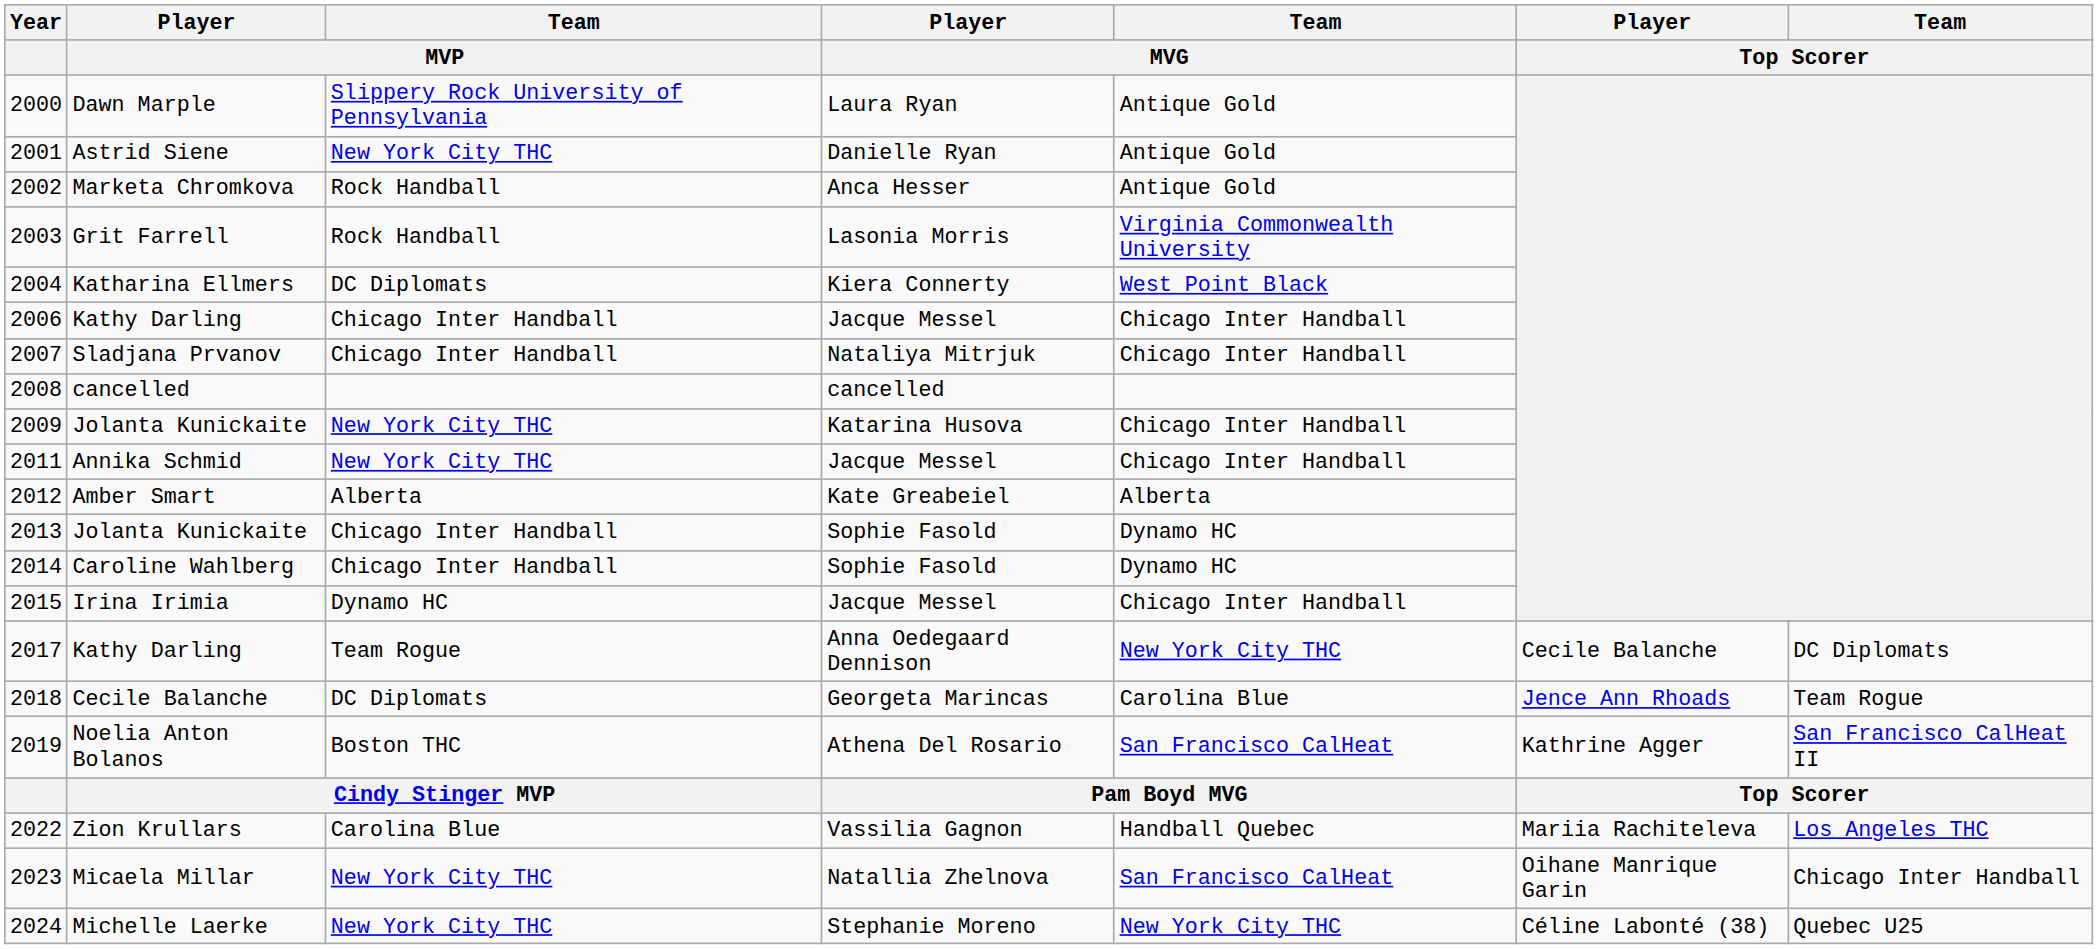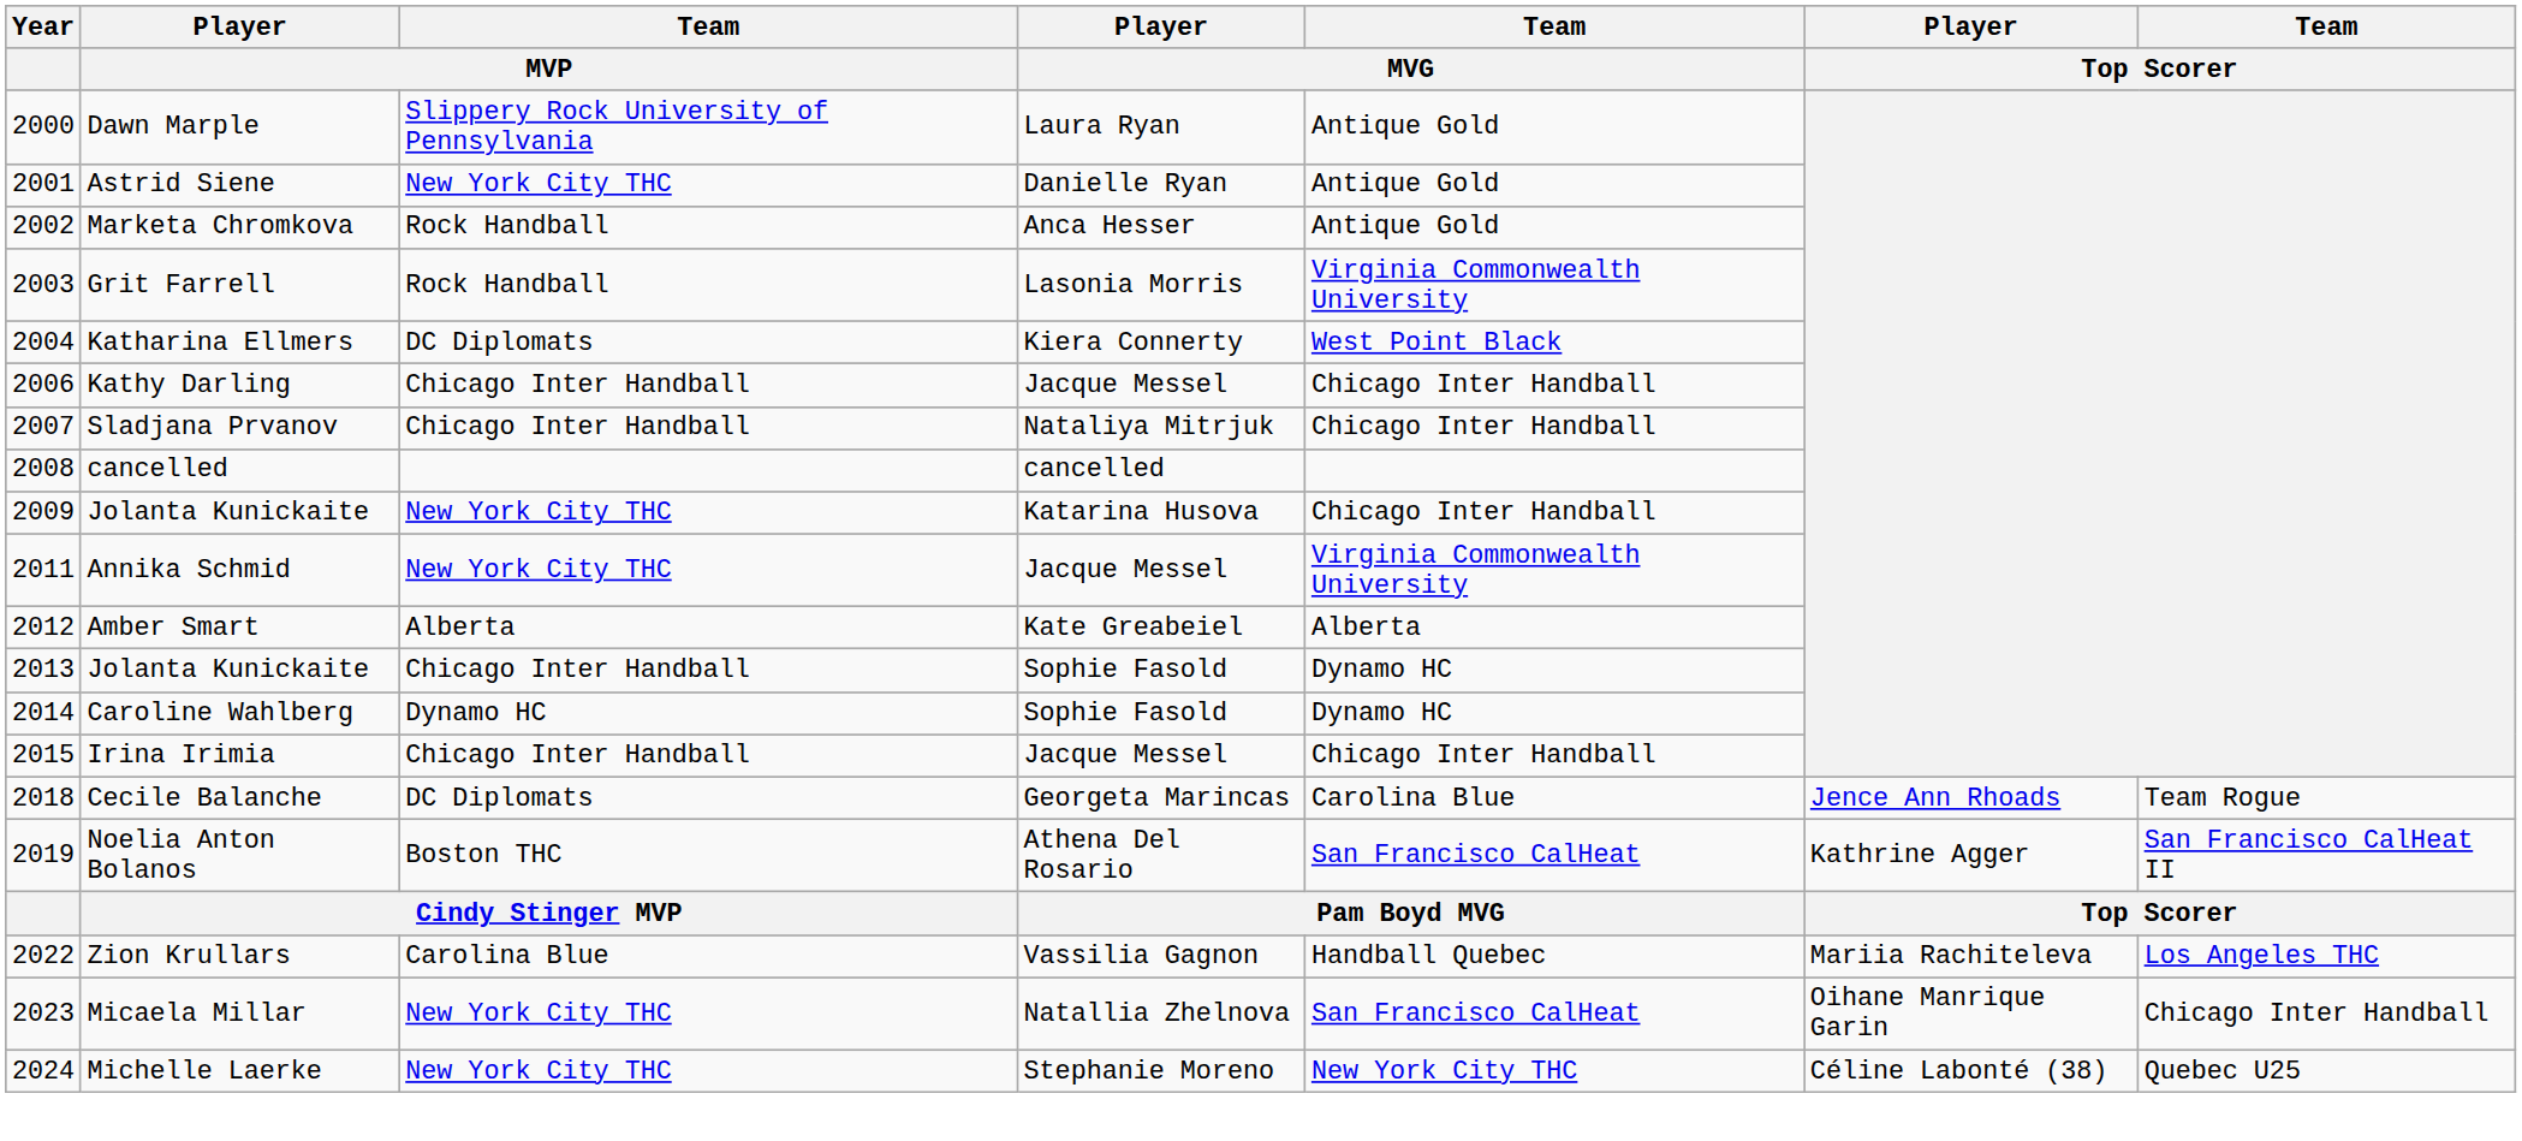 <table class="wikitable">
 <tr>
 <th>Year</th>
 <th>Player</th>
 <th>Team</th>
 <th>Player</th>
 <th>Team</th>
 <th>Player</th>
 <th>Team</th>
 </tr>
 <tr>
 <th></th>
 <th colspan="2">MVP</th>
 <th colspan="2">MVG</th>
 <th colspan="2">Top Scorer</th>
 </tr>
 <tr>
 <td>2000</td>
 <td>Dawn Marple</td>
 <td><a href='#'>Slippery Rock University of Pennsylvania</a></td>
 <td>Laura Ryan</td>
 <td>Antique Gold</td>
 <th colspan="2" rowspan="14"></th>
 </tr>
 <tr>
 <td>2001</td>
 <td>Astrid Siene</td>
 <td><a href='#'>New York City THC</a></td>
 <td>Danielle Ryan</td>
 <td>Antique Gold</td>
 </tr>
 <tr>
 <td>2002</td>
 <td>Marketa Chromkova</td>
 <td>Rock Handball</td>
 <td>Anca Hesser</td>
 <td>Antique Gold</td>
 </tr>
 <tr>
 <td>2003</td>
 <td>Grit Farrell</td>
 <td>Rock Handball</td>
 <td>Lasonia Morris</td>
 <td><a href='#'>Virginia Commonwealth University</a></td>
 </tr>
 <tr>
 <td>2004</td>
 <td>Katharina Ellmers</td>
 <td>DC Diplomats</td>
 <td>Kiera Connerty</td>
 <td><a href='#'>West Point Black</a></td>
 </tr>
 <tr>
 <td>2006</td>
 <td>Kathy Darling</td>
 <td>Chicago Inter Handball</td>
 <td>Jacque Messel</td>
 <td>Chicago Inter Handball</td>
 </tr>
 <tr>
 <td>2007</td>
 <td>Sladjana Prvanov</td>
 <td>Chicago Inter Handball</td>
 <td>Nataliya Mitrjuk</td>
 <td>Chicago Inter Handball</td>
 </tr>
 <tr>
 <td>2008</td>
 <td>cancelled</td>
 <td></td>
 <td>cancelled</td>
 <td></td>
 </tr>
 <tr>
 <td>2009</td>
 <td>Jolanta Kunickaite</td>
 <td><a href='#'>New York City THC</a></td>
 <td>Katarina Husova</td>
 <td>Chicago Inter Handball</td>
 </tr>
 <tr>
 <td>2011</td>
 <td>Annika Schmid</td>
 <td><a href='#'>New York City THC</a></td>
 <td>Jacque Messel</td>
-<td>Chicago Inter Handball</td>
+<td><a href='#'>Virginia Commonwealth University</a></td>
 </tr>
 <tr>
 <td>2012</td>
 <td>Amber Smart</td>
 <td>Alberta</td>
 <td>Kate Greabeiel</td>
 <td>Alberta</td>
 </tr>
 <tr>
 <td>2013</td>
 <td>Jolanta Kunickaite</td>
 <td>Chicago Inter Handball</td>
 <td>Sophie Fasold</td>
 <td>Dynamo HC</td>
 </tr>
 <tr>
 <td>2014</td>
 <td>Caroline Wahlberg</td>
-<td>Chicago Inter Handball</td>
+<td>Dynamo HC</td>
 <td>Sophie Fasold</td>
 <td>Dynamo HC</td>
 </tr>
 <tr>
 <td>2015</td>
 <td>Irina Irimia</td>
-<td>Dynamo HC</td>
+<td>Chicago Inter Handball</td>
 <td>Jacque Messel</td>
 <td>Chicago Inter Handball</td>
-</tr>
-<tr>
-<td>2017</td>
-<td>Kathy Darling</td>
-<td>Team Rogue</td>
-<td>Anna Oedegaard Dennison</td>
-<td><a href='#'>New York City THC</a></td>
-<td>Cecile Balanche</td>
-<td>DC Diplomats</td>
 </tr>
 <tr>
 <td>2018</td>
 <td>Cecile Balanche</td>
 <td>DC Diplomats</td>
 <td>Georgeta Marincas</td>
 <td>Carolina Blue</td>
 <td><a href='#'>Jence Ann Rhoads</a></td>
 <td>Team Rogue</td>
 </tr>
 <tr>
 <td>2019</td>
 <td>Noelia Anton Bolanos</td>
 <td>Boston THC</td>
 <td>Athena Del Rosario</td>
 <td><a href='#'>San Francisco CalHeat</a></td>
 <td>Kathrine Agger</td>
 <td><a href='#'>San Francisco CalHeat</a> II</td>
 </tr>
 <tr>
 <th></th>
 <th colspan="2"><a href='#'>Cindy Stinger</a> MVP</th>
 <th colspan="2">Pam Boyd MVG</th>
 <th colspan="2">Top Scorer</th>
 </tr>
 <tr>
 <td align="center">2022</td>
 <td>Zion Krullars</td>
 <td>Carolina Blue</td>
 <td>Vassilia Gagnon</td>
 <td>Handball Quebec</td>
 <td>Mariia Rachiteleva</td>
 <td><a href='#'>Los Angeles THC</a></td>
 </tr>
 <tr>
 <td align="center">2023</td>
 <td>Micaela Millar</td>
 <td><a href='#'>New York City THC</a></td>
 <td>Natallia Zhelnova</td>
 <td><a href='#'>San Francisco CalHeat</a></td>
 <td>Oihane Manrique Garin</td>
 <td>Chicago Inter Handball</td>
 </tr>
 <tr>
 <td align="center">2024</td>
 <td>Michelle Laerke</td>
 <td><a href='#'>New York City THC</a></td>
 <td>Stephanie Moreno</td>
 <td><a href='#'>New York City THC</a></td>
 <td>Céline Labonté (38)</td>
 <td>Quebec U25</td>
 </tr>
 </table>
